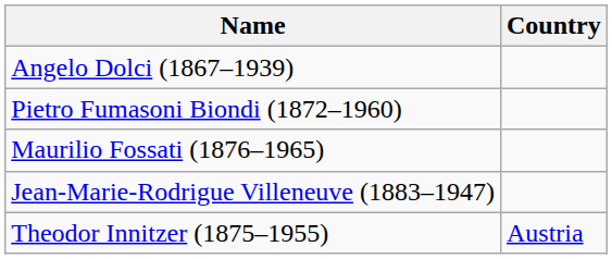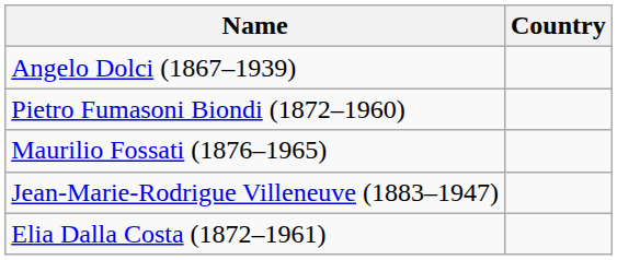 <table class="wikitable sortable">
 <tr>
 <th>Name</th>
 <th>Country</th>
 </tr>
 <tr>
 <td><a href='#'>Angelo Dolci</a> (1867–1939)</td>
 <td></td>
 </tr>
 <tr>
 <td><a href='#'>Pietro Fumasoni Biondi</a> (1872–1960)</td>
 <td></td>
 </tr>
 <tr>
 <td><a href='#'>Maurilio Fossati</a> (1876–1965)</td>
 <td></td>
 </tr>
 <tr>
 <td><a href='#'>Jean-Marie-Rodrigue Villeneuve</a> (1883–1947)</td>
 <td></td>
 </tr>
 <tr>
-<td><a href='#'>Theodor Innitzer</a> (1875–1955)</td>
-<td> <a href='#'>Austria</a></td>
+<td><a href='#'>Elia Dalla Costa</a> (1872–1961)</td>
+<td></td>
 </tr>
 </table>
